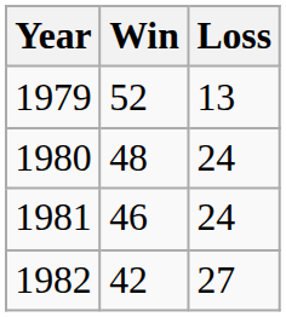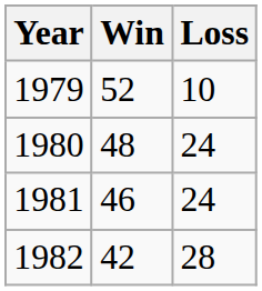 <table class="wikitable">
 <tr>
 <th>Year</th>
 <th>Win</th>
 <th>Loss</th>
 </tr>
 <tr>
 <td>1979</td>
 <td>52</td>
-<td>13</td>
+<td>10</td>
 </tr>
 <tr>
 <td>1980</td>
 <td>48</td>
 <td>24</td>
 </tr>
 <tr>
 <td>1981</td>
 <td>46</td>
 <td>24</td>
 </tr>
 <tr>
 <td>1982</td>
 <td>42</td>
-<td>27</td>
+<td>28</td>
 </tr>
 </table>
